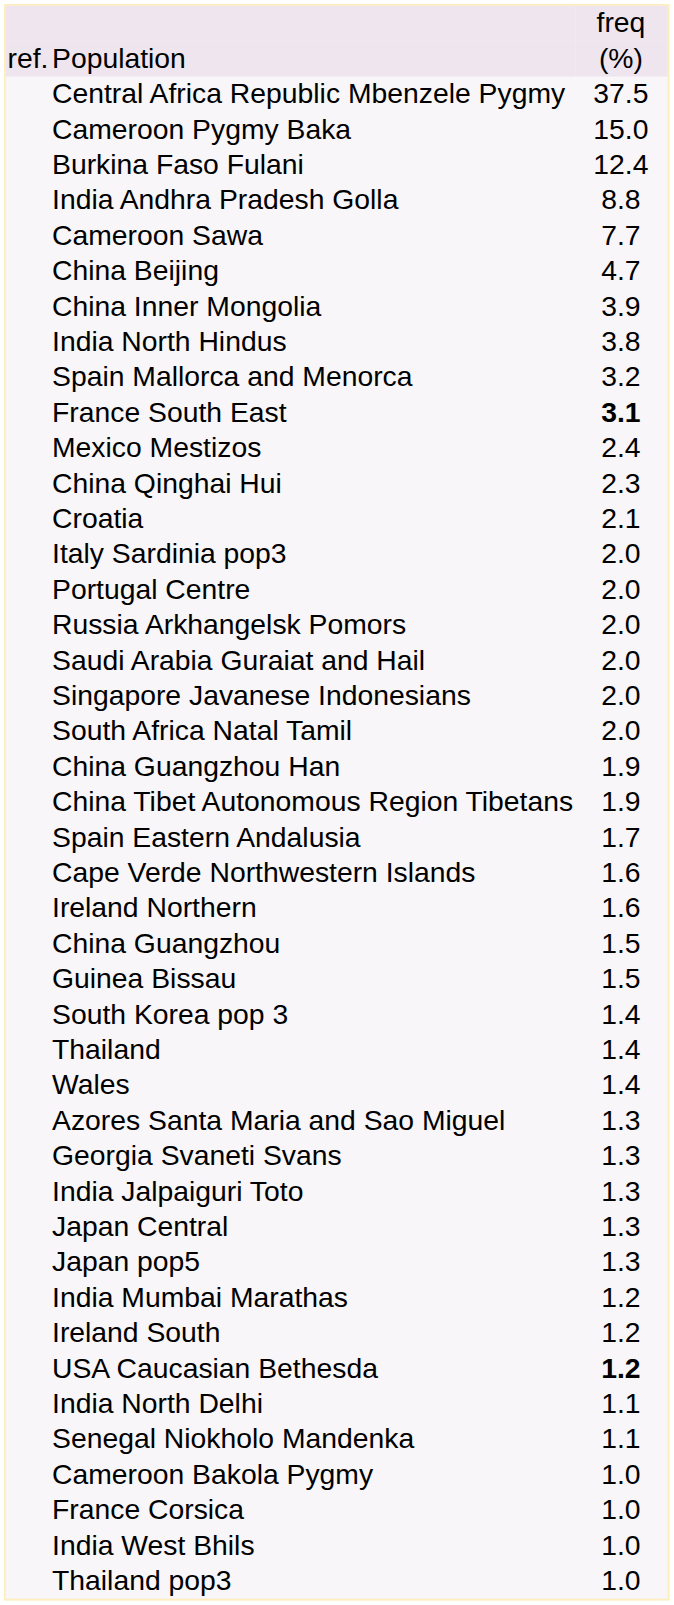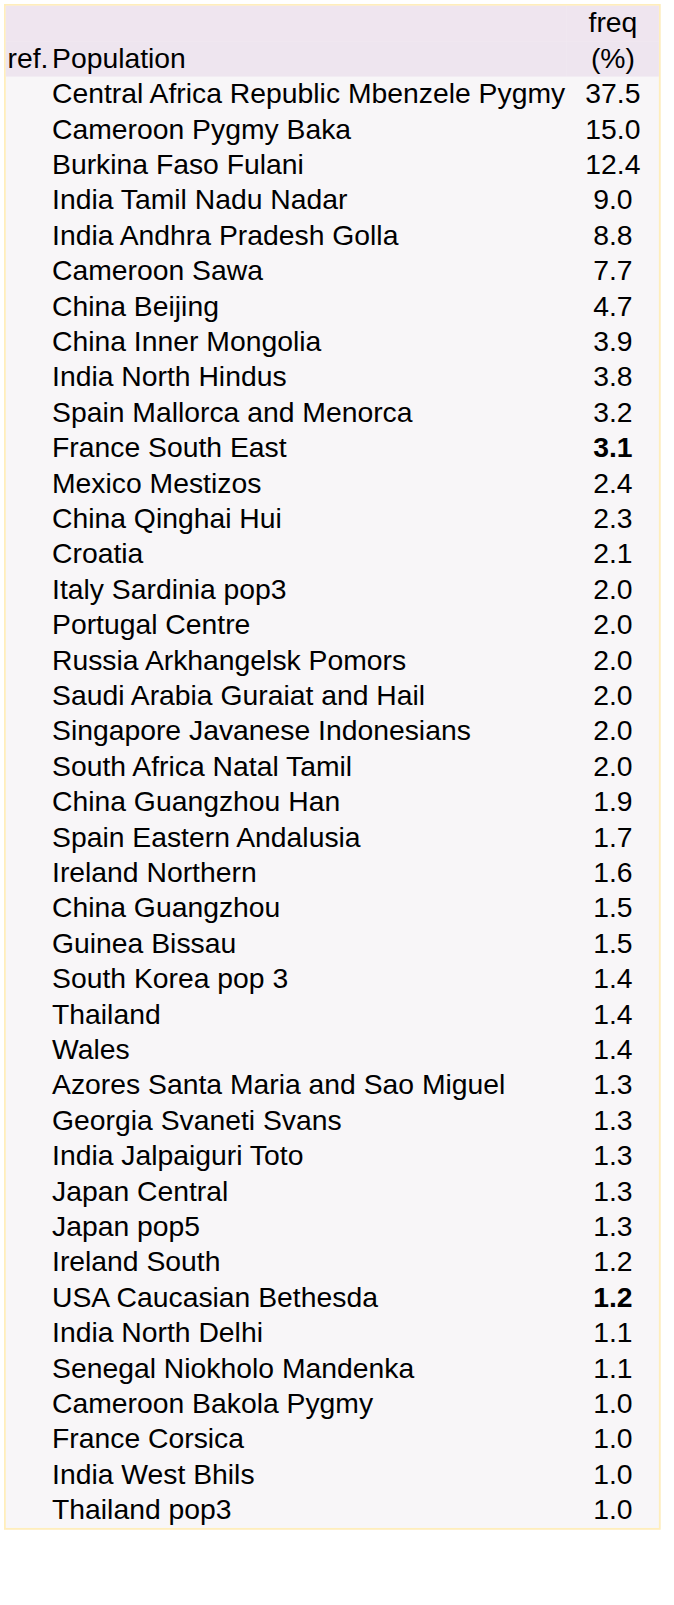 <table border="0" cellspacing="0" cellpadding="1" align="left" style="text-align:center; margin-right: 3em;  border:1px #ffeebb solid; background:#f8f6f8; ">
 <tr style="background:#efe5ef">
 <td></td>
 <td></td>
 <td>freq</td>
 </tr>
 <tr style="background:#eee5ef">
 <td>ref.</td>
 <td align="left">Population</td>
 <td style="width:50px">(%)</td>
 </tr>
 <tr>
 <td></td>
 <td align="left">Central Africa Republic Mbenzele Pygmy</td>
 <td>37.5</td>
 </tr>
 <tr>
 <td></td>
 <td align="left">Cameroon Pygmy Baka</td>
 <td>15.0</td>
 </tr>
 <tr>
 <td></td>
 <td align="left">Burkina Faso Fulani</td>
 <td>12.4</td>
+</tr>
+<tr>
+<td></td>
+<td align="left">India Tamil Nadu Nadar</td>
+<td>9.0</td>
 </tr>
 <tr>
 <td></td>
 <td align="left">India Andhra Pradesh Golla</td>
 <td>8.8</td>
 </tr>
 <tr>
 <td></td>
 <td align="left">Cameroon Sawa</td>
 <td>7.7</td>
 </tr>
 <tr>
 <td></td>
 <td align="left">China Beijing</td>
 <td>4.7</td>
 </tr>
 <tr>
 <td></td>
 <td align="left">China Inner Mongolia</td>
 <td>3.9</td>
 </tr>
 <tr>
 <td></td>
 <td align="left">India North Hindus</td>
 <td>3.8</td>
 </tr>
 <tr>
 <td></td>
 <td align="left">Spain Mallorca and Menorca</td>
 <td>3.2</td>
 </tr>
 <tr>
 <td></td>
 <td align="left">France South East</td>
 <td><strong>3.1</strong></td>
 </tr>
 <tr>
 <td></td>
 <td align="left">Mexico Mestizos</td>
 <td>2.4</td>
 </tr>
 <tr>
 <td></td>
 <td align="left">China Qinghai Hui</td>
 <td>2.3</td>
 </tr>
 <tr>
 <td></td>
 <td align="left">Croatia</td>
 <td>2.1</td>
 </tr>
 <tr>
 <td></td>
 <td align="left">Italy Sardinia pop3</td>
 <td>2.0</td>
 </tr>
 <tr>
 <td></td>
 <td align="left">Portugal Centre</td>
 <td>2.0</td>
 </tr>
 <tr>
 <td></td>
 <td align="left">Russia Arkhangelsk Pomors</td>
 <td>2.0</td>
 </tr>
 <tr>
 <td></td>
 <td align="left">Saudi Arabia Guraiat and Hail</td>
 <td>2.0</td>
 </tr>
 <tr>
 <td></td>
 <td align="left">Singapore Javanese Indonesians</td>
 <td>2.0</td>
 </tr>
 <tr>
 <td></td>
 <td align="left">South Africa Natal Tamil</td>
 <td>2.0</td>
 </tr>
 <tr>
 <td></td>
 <td align="left">China Guangzhou Han</td>
 <td>1.9</td>
 </tr>
 <tr>
 <td></td>
-<td align="left">China Tibet Autonomous Region Tibetans</td>
-<td>1.9</td>
-</tr>
-<tr>
-<td></td>
 <td align="left">Spain Eastern Andalusia</td>
 <td>1.7</td>
-</tr>
-<tr>
-<td></td>
-<td align="left">Cape Verde Northwestern Islands</td>
-<td>1.6</td>
 </tr>
 <tr>
 <td></td>
 <td align="left">Ireland Northern</td>
 <td>1.6</td>
 </tr>
 <tr>
 <td></td>
 <td align="left">China Guangzhou</td>
 <td>1.5</td>
 </tr>
 <tr>
 <td></td>
 <td align="left">Guinea Bissau</td>
 <td>1.5</td>
 </tr>
 <tr>
 <td></td>
 <td align="left">South Korea pop 3</td>
 <td>1.4</td>
 </tr>
 <tr>
 <td></td>
 <td align="left">Thailand</td>
 <td>1.4</td>
 </tr>
 <tr>
 <td></td>
 <td align="left">Wales</td>
 <td>1.4</td>
 </tr>
 <tr>
 <td></td>
 <td align="left">Azores Santa Maria and Sao Miguel</td>
 <td>1.3</td>
 </tr>
 <tr>
 <td></td>
 <td align="left">Georgia Svaneti Svans</td>
 <td>1.3</td>
 </tr>
 <tr>
 <td></td>
 <td align="left">India Jalpaiguri Toto</td>
 <td>1.3</td>
 </tr>
 <tr>
 <td></td>
 <td align="left">Japan Central</td>
 <td>1.3</td>
 </tr>
 <tr>
 <td></td>
 <td align="left">Japan pop5</td>
 <td>1.3</td>
 </tr>
 <tr>
 <td></td>
-<td align="left">India Mumbai Marathas</td>
-<td>1.2</td>
-</tr>
-<tr>
-<td></td>
 <td align="left">Ireland South</td>
 <td>1.2</td>
 </tr>
 <tr>
 <td></td>
 <td align="left">USA Caucasian Bethesda</td>
 <td><strong>1.2</strong></td>
 </tr>
 <tr>
 <td></td>
 <td align="left">India North Delhi</td>
 <td>1.1</td>
 </tr>
 <tr>
 <td></td>
 <td align="left">Senegal Niokholo Mandenka</td>
 <td>1.1</td>
 </tr>
 <tr>
 <td></td>
 <td align="left">Cameroon Bakola Pygmy</td>
 <td>1.0</td>
 </tr>
 <tr>
 <td></td>
 <td align="left">France Corsica</td>
 <td>1.0</td>
 </tr>
 <tr>
 <td></td>
 <td align="left">India West Bhils</td>
 <td>1.0</td>
 </tr>
 <tr>
 <td></td>
 <td align="left">Thailand pop3</td>
 <td>1.0</td>
 </tr>
 </table>
